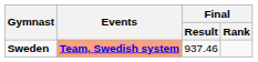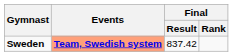 <table class=wikitable style="font-size:90%">
 <tr>
 <th rowspan="2">Gymnast</th>
 <th rowspan="2">Events</th>
 <th colspan="2">Final</th>
 </tr>
 <tr>
 <th>Result</th>
 <th>Rank</th>
 </tr>
 <tr>
 <td><strong>Sweden</strong></td>
 <td style="background: lightsalmon;"><strong><a href='#'>Team, Swedish system</a></strong></td>
-<td align=center>937.46</td>
+<td align=center>837.42</td>
 <td align=center></td>
 </tr>
 </table>
